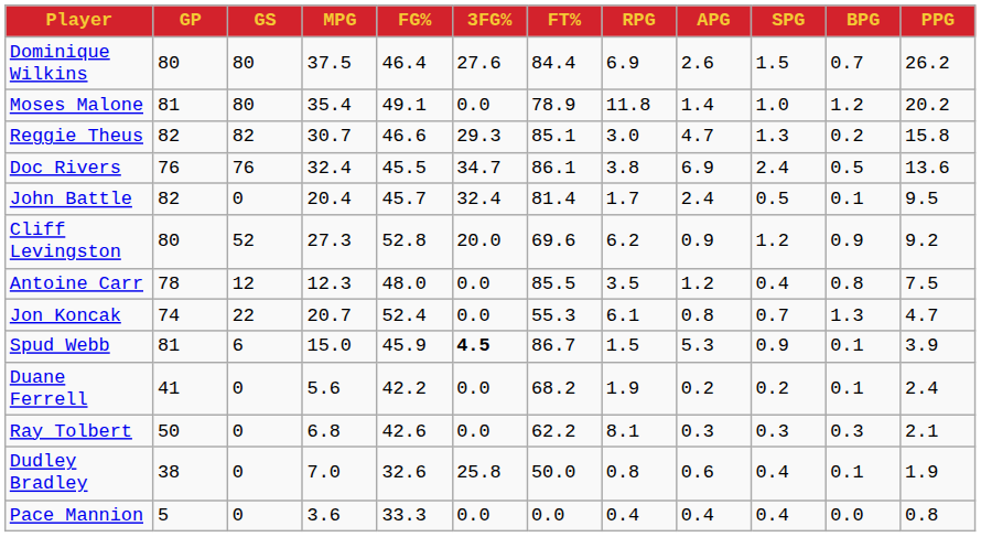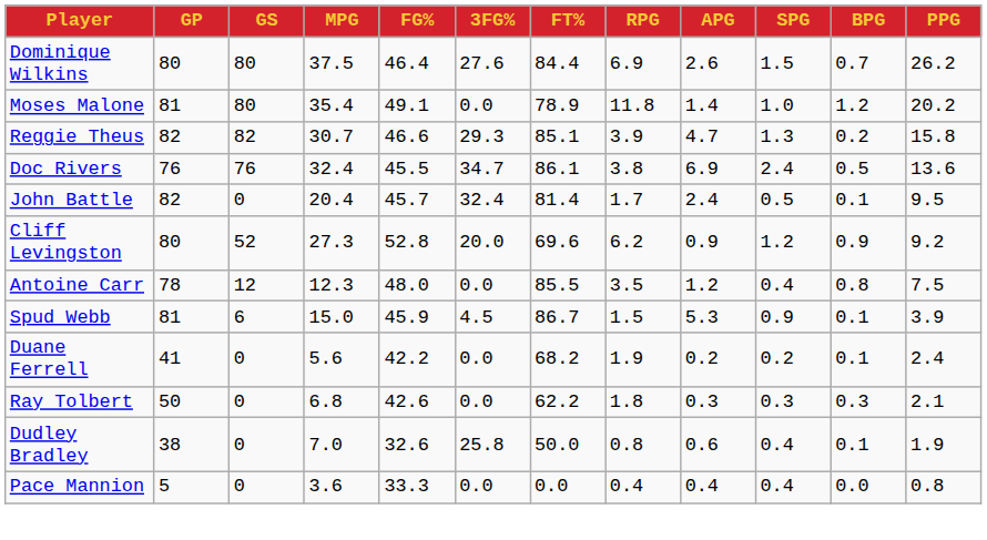 <table class="wikitable sortable" style="font-size: 90%">
 <tr>
 <th style="background:#D3222C;color:#F4C934;" width="10%">Player</th>
 <th style="background:#D3222C;color:#F4C934;" width="6%">GP</th>
 <th style="background:#D3222C;color:#F4C934;" width="6%">GS</th>
 <th style="background:#D3222C;color:#F4C934;" width="6%">MPG</th>
 <th style="background:#D3222C;color:#F4C934;" width="6%">FG%</th>
 <th style="background:#D3222C;color:#F4C934;" width="6%">3FG%</th>
 <th style="background:#D3222C;color:#F4C934;" width="6%">FT%</th>
 <th style="background:#D3222C;color:#F4C934;" width="6%">RPG</th>
 <th style="background:#D3222C;color:#F4C934;" width="6%">APG</th>
 <th style="background:#D3222C;color:#F4C934;" width="6%">SPG</th>
 <th style="background:#D3222C;color:#F4C934;" width="6%">BPG</th>
 <th style="background:#D3222C;color:#F4C934;" width="6%">PPG</th>
 </tr>
 <tr>
 <td><a href='#'>Dominique Wilkins</a></td>
 <td>80</td>
 <td>80</td>
 <td>37.5</td>
 <td>46.4</td>
 <td>27.6</td>
 <td>84.4</td>
 <td>6.9</td>
 <td>2.6</td>
 <td>1.5</td>
 <td>0.7</td>
 <td>26.2</td>
 </tr>
 <tr>
 <td><a href='#'>Moses Malone</a></td>
 <td>81</td>
 <td>80</td>
 <td>35.4</td>
 <td>49.1</td>
 <td>0.0</td>
 <td>78.9</td>
 <td>11.8</td>
 <td>1.4</td>
 <td>1.0</td>
 <td>1.2</td>
 <td>20.2</td>
 </tr>
 <tr>
 <td><a href='#'>Reggie Theus</a></td>
 <td>82</td>
 <td>82</td>
 <td>30.7</td>
 <td>46.6</td>
 <td>29.3</td>
 <td>85.1</td>
-<td>3.0</td>
+<td>3.9</td>
 <td>4.7</td>
 <td>1.3</td>
 <td>0.2</td>
 <td>15.8</td>
 </tr>
 <tr>
 <td><a href='#'>Doc Rivers</a></td>
 <td>76</td>
 <td>76</td>
 <td>32.4</td>
 <td>45.5</td>
 <td>34.7</td>
 <td>86.1</td>
 <td>3.8</td>
 <td>6.9</td>
 <td>2.4</td>
 <td>0.5</td>
 <td>13.6</td>
 </tr>
 <tr>
 <td><a href='#'>John Battle</a></td>
 <td>82</td>
 <td>0</td>
 <td>20.4</td>
 <td>45.7</td>
 <td>32.4</td>
 <td>81.4</td>
 <td>1.7</td>
 <td>2.4</td>
 <td>0.5</td>
 <td>0.1</td>
 <td>9.5</td>
 </tr>
 <tr>
 <td><a href='#'>Cliff Levingston</a></td>
 <td>80</td>
 <td>52</td>
 <td>27.3</td>
 <td>52.8</td>
 <td>20.0</td>
 <td>69.6</td>
 <td>6.2</td>
 <td>0.9</td>
 <td>1.2</td>
 <td>0.9</td>
 <td>9.2</td>
 </tr>
 <tr>
 <td><a href='#'>Antoine Carr</a></td>
 <td>78</td>
 <td>12</td>
 <td>12.3</td>
 <td>48.0</td>
 <td>0.0</td>
 <td>85.5</td>
 <td>3.5</td>
 <td>1.2</td>
 <td>0.4</td>
 <td>0.8</td>
 <td>7.5</td>
 </tr>
 <tr>
-<td><a href='#'>Jon Koncak</a></td>
-<td>74</td>
-<td>22</td>
-<td>20.7</td>
-<td>52.4</td>
-<td>0.0</td>
-<td>55.3</td>
-<td>6.1</td>
-<td>0.8</td>
-<td>0.7</td>
-<td>1.3</td>
-<td>4.7</td>
-</tr>
-<tr>
 <td><a href='#'>Spud Webb</a></td>
 <td>81</td>
 <td>6</td>
 <td>15.0</td>
 <td>45.9</td>
-<td><strong>4.5</strong></td>
+<td>4.5</td>
 <td>86.7</td>
 <td>1.5</td>
 <td>5.3</td>
 <td>0.9</td>
 <td>0.1</td>
 <td>3.9</td>
 </tr>
 <tr>
 <td><a href='#'>Duane Ferrell</a></td>
 <td>41</td>
 <td>0</td>
 <td>5.6</td>
 <td>42.2</td>
 <td>0.0</td>
 <td>68.2</td>
 <td>1.9</td>
 <td>0.2</td>
 <td>0.2</td>
 <td>0.1</td>
 <td>2.4</td>
 </tr>
 <tr>
 <td><a href='#'>Ray Tolbert</a></td>
 <td>50</td>
 <td>0</td>
 <td>6.8</td>
 <td>42.6</td>
 <td>0.0</td>
 <td>62.2</td>
-<td>8.1</td>
+<td>1.8</td>
 <td>0.3</td>
 <td>0.3</td>
 <td>0.3</td>
 <td>2.1</td>
 </tr>
 <tr>
 <td><a href='#'>Dudley Bradley</a></td>
 <td>38</td>
 <td>0</td>
 <td>7.0</td>
 <td>32.6</td>
 <td>25.8</td>
 <td>50.0</td>
 <td>0.8</td>
 <td>0.6</td>
 <td>0.4</td>
 <td>0.1</td>
 <td>1.9</td>
 </tr>
 <tr>
 <td><a href='#'>Pace Mannion</a></td>
 <td>5</td>
 <td>0</td>
 <td>3.6</td>
 <td>33.3</td>
 <td>0.0</td>
 <td>0.0</td>
 <td>0.4</td>
 <td>0.4</td>
 <td>0.4</td>
 <td>0.0</td>
 <td>0.8</td>
 </tr>
 </table>
